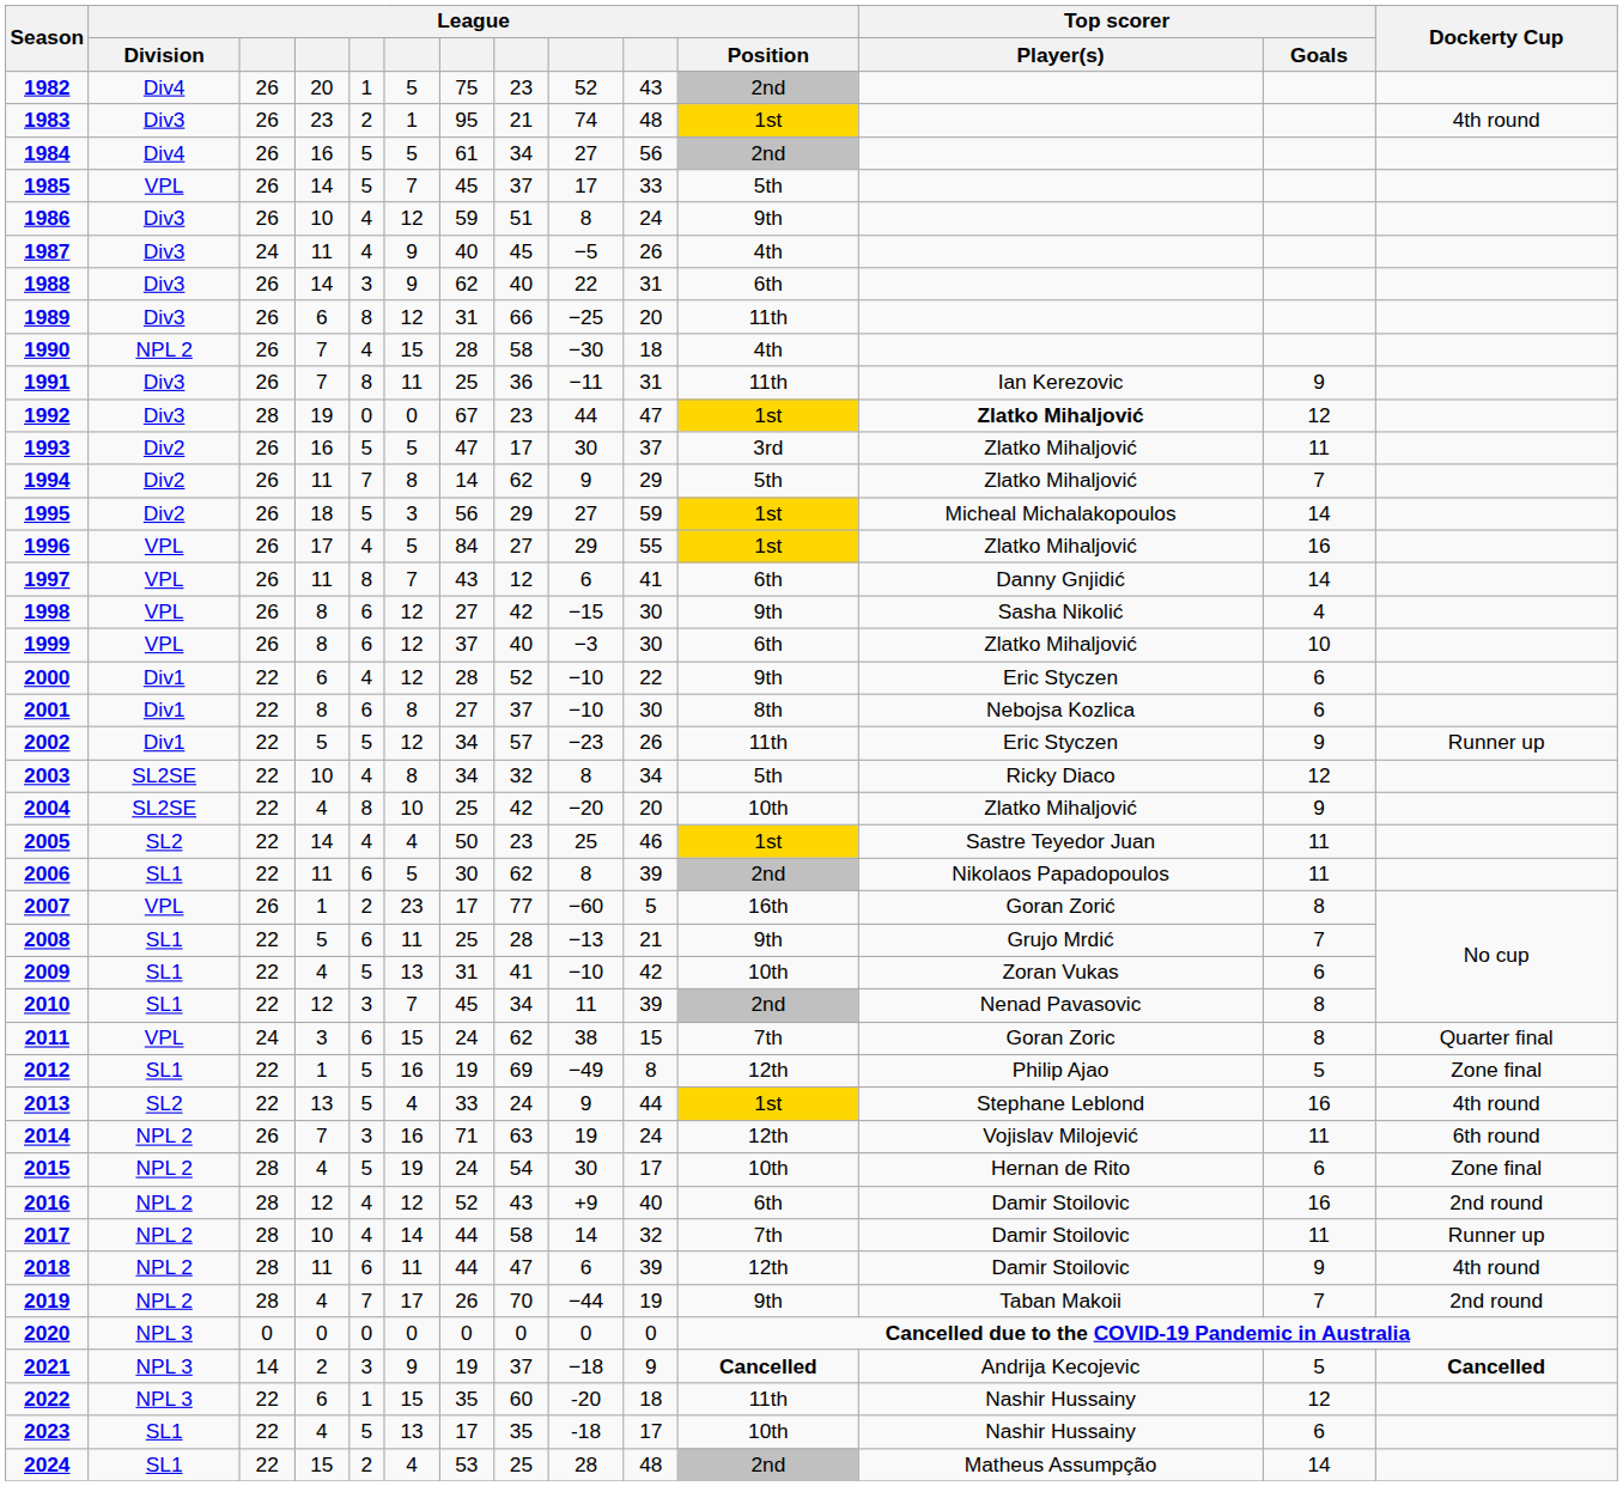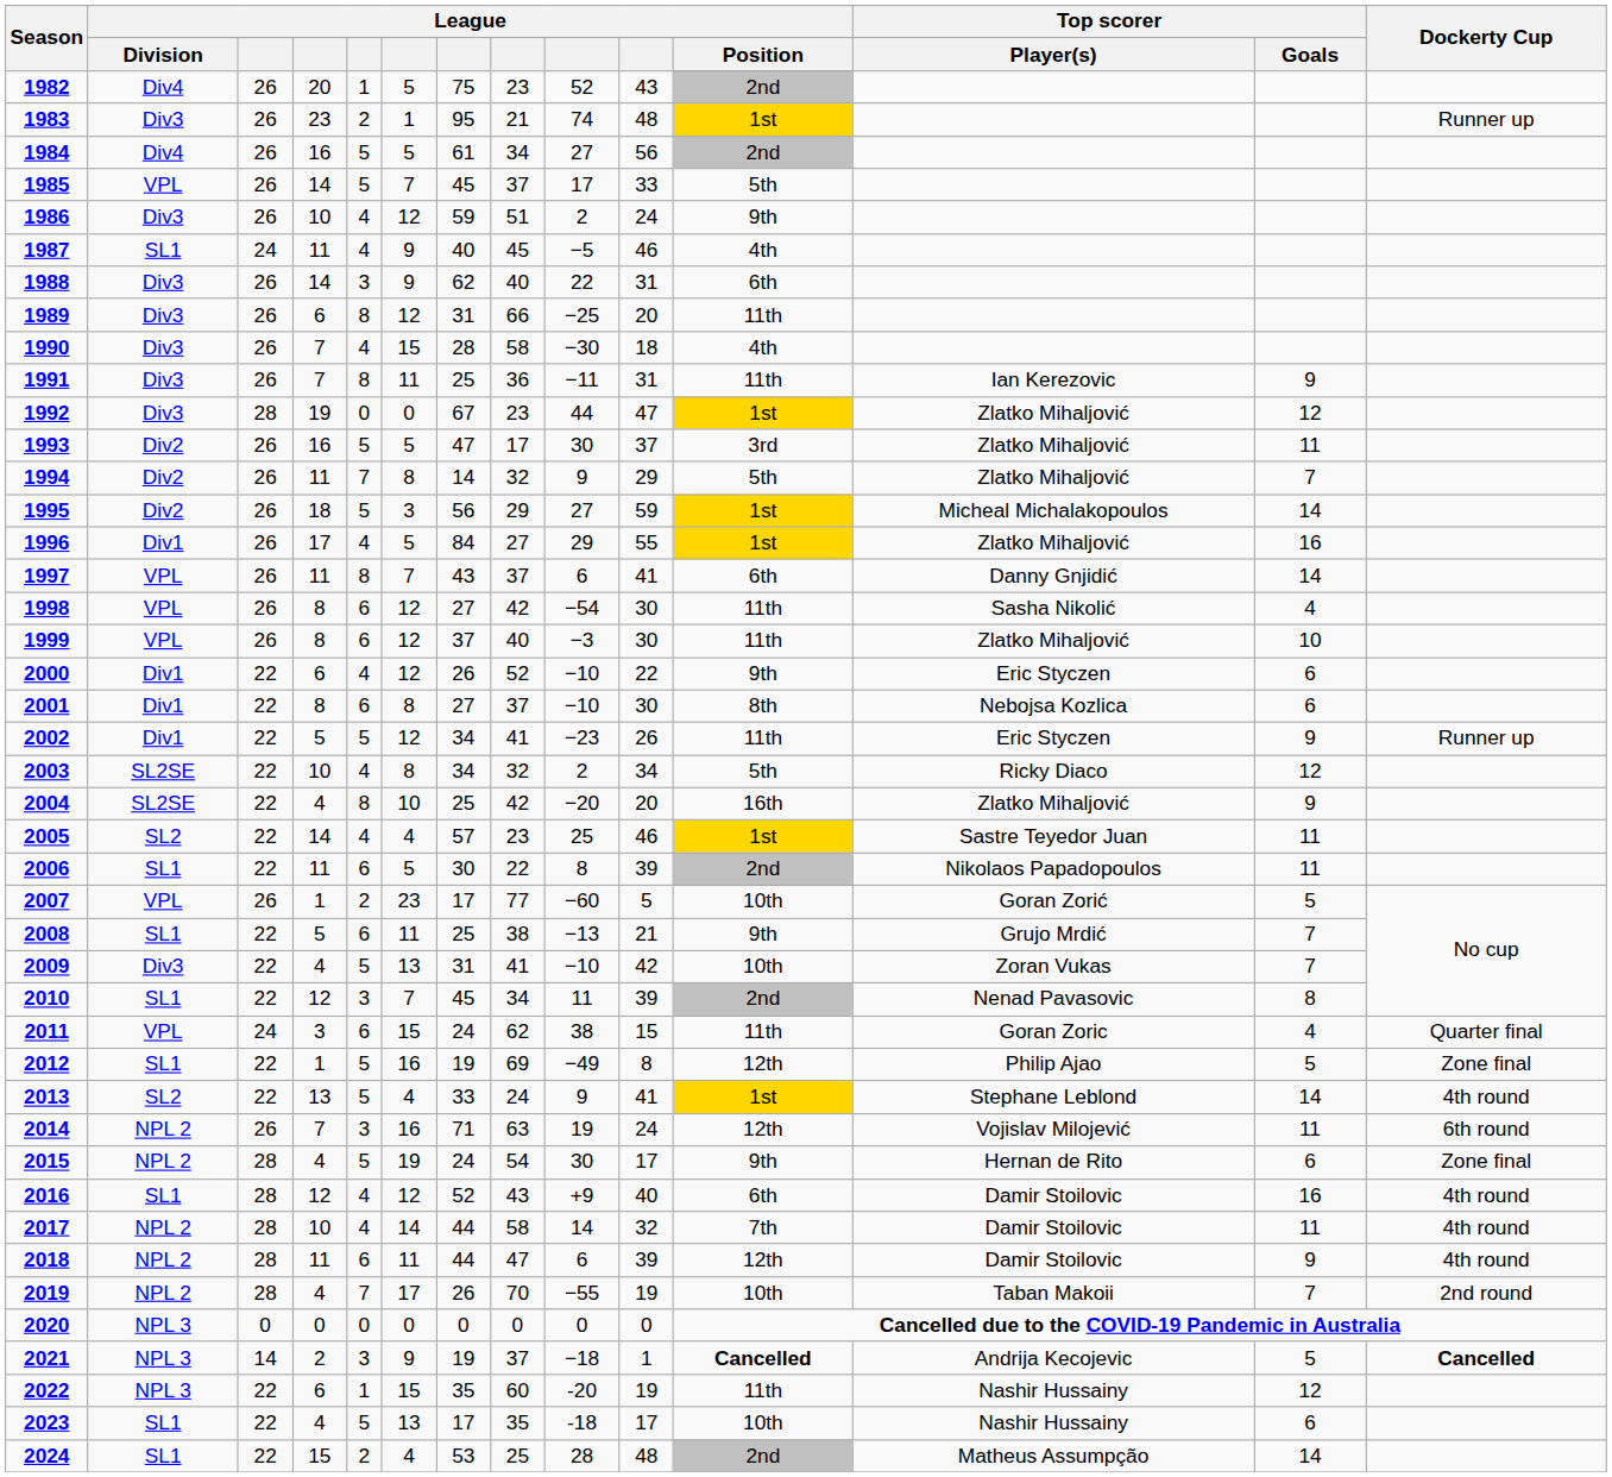 <table class="wikitable" style="text-align:center">
 <tr>
 <th rowspan=2 width=5%>Season</th>
 <th colspan="10">League</th>
 <th colspan=2>Top scorer</th>
 <th rowspan=2>Dockerty Cup</th>
 </tr>
 <tr>
 <th>Division</th>
 <th></th>
 <th></th>
 <th></th>
 <th></th>
 <th></th>
 <th></th>
 <th></th>
 <th></th>
 <th>Position</th>
 <th>Player(s)</th>
 <th>Goals</th>
 </tr>
 <tr>
 <td><strong><a href='#'>1982</a></strong></td>
 <td><a href='#'>Div4</a></td>
 <td>26</td>
 <td>20</td>
 <td>1</td>
 <td>5</td>
 <td>75</td>
 <td>23</td>
 <td>52</td>
 <td>43</td>
 <td bgcolor=silver>2nd</td>
 <td></td>
 <td></td>
 <td></td>
 </tr>
 <tr>
 <td><strong><a href='#'>1983</a></strong></td>
 <td><a href='#'>Div3</a></td>
 <td>26</td>
 <td>23</td>
 <td>2</td>
 <td>1</td>
 <td>95</td>
 <td>21</td>
 <td>74</td>
 <td>48</td>
 <td bgcolor=gold>1st</td>
 <td></td>
 <td></td>
-<td>4th round</td>
+<td>Runner up</td>
 </tr>
 <tr>
 <td><strong><a href='#'>1984</a></strong></td>
 <td><a href='#'>Div4</a></td>
 <td>26</td>
 <td>16</td>
 <td>5</td>
 <td>5</td>
 <td>61</td>
 <td>34</td>
 <td>27</td>
 <td>56</td>
 <td bgcolor=silver>2nd</td>
 <td></td>
 <td></td>
 <td></td>
 </tr>
 <tr>
 <td><strong><a href='#'>1985</a></strong></td>
 <td><a href='#'>VPL</a></td>
 <td>26</td>
 <td>14</td>
 <td>5</td>
 <td>7</td>
 <td>45</td>
 <td>37</td>
 <td>17</td>
 <td>33</td>
 <td>5th</td>
 <td></td>
 <td></td>
 <td></td>
 </tr>
 <tr>
 <td><strong><a href='#'>1986</a></strong></td>
 <td><a href='#'>Div3</a></td>
 <td>26</td>
 <td>10</td>
 <td>4</td>
 <td>12</td>
 <td>59</td>
 <td>51</td>
-<td>8</td>
+<td>2</td>
 <td>24</td>
 <td>9th</td>
 <td></td>
 <td></td>
 <td></td>
 </tr>
 <tr>
 <td><strong><a href='#'>1987</a></strong></td>
-<td><a href='#'>Div3</a></td>
+<td><a href='#'>SL1</a></td>
 <td>24</td>
 <td>11</td>
 <td>4</td>
 <td>9</td>
 <td>40</td>
 <td>45</td>
 <td>−5</td>
-<td>26</td>
+<td>46</td>
 <td>4th</td>
 <td></td>
 <td></td>
 <td></td>
 </tr>
 <tr>
 <td><strong><a href='#'>1988</a></strong></td>
 <td><a href='#'>Div3</a></td>
 <td>26</td>
 <td>14</td>
 <td>3</td>
 <td>9</td>
 <td>62</td>
 <td>40</td>
 <td>22</td>
 <td>31</td>
 <td>6th</td>
 <td></td>
 <td></td>
 <td></td>
 </tr>
 <tr>
 <td><strong><a href='#'>1989</a></strong></td>
 <td><a href='#'>Div3</a></td>
 <td>26</td>
 <td>6</td>
 <td>8</td>
 <td>12</td>
 <td>31</td>
 <td>66</td>
 <td>−25</td>
 <td>20</td>
 <td>11th</td>
 <td></td>
 <td></td>
 <td></td>
 </tr>
 <tr>
 <td><strong><a href='#'>1990</a></strong></td>
-<td><a href='#'>NPL 2</a></td>
+<td><a href='#'>Div3</a></td>
 <td>26</td>
 <td>7</td>
 <td>4</td>
 <td>15</td>
 <td>28</td>
 <td>58</td>
 <td>−30</td>
 <td>18</td>
 <td>4th</td>
 <td></td>
 <td></td>
 <td></td>
 </tr>
 <tr>
 <td><strong><a href='#'>1991</a></strong></td>
 <td><a href='#'>Div3</a></td>
 <td>26</td>
 <td>7</td>
 <td>8</td>
 <td>11</td>
 <td>25</td>
 <td>36</td>
 <td>−11</td>
 <td>31</td>
 <td>11th</td>
 <td>Ian Kerezovic</td>
 <td>9</td>
 <td></td>
 </tr>
 <tr>
 <td><strong><a href='#'>1992</a></strong></td>
 <td><a href='#'>Div3</a></td>
 <td>28</td>
 <td>19</td>
 <td>0</td>
 <td>0</td>
 <td>67</td>
 <td>23</td>
 <td>44</td>
 <td>47</td>
 <td bgcolor=gold>1st</td>
-<td><strong>Zlatko Mihaljović</strong></td>
+<td>Zlatko Mihaljović</td>
 <td>12</td>
 <td></td>
 </tr>
 <tr>
 <td><strong><a href='#'>1993</a></strong></td>
 <td><a href='#'>Div2</a></td>
 <td>26</td>
 <td>16</td>
 <td>5</td>
 <td>5</td>
 <td>47</td>
 <td>17</td>
 <td>30</td>
 <td>37</td>
 <td>3rd</td>
 <td>Zlatko Mihaljović</td>
 <td>11</td>
 <td></td>
 </tr>
 <tr>
 <td><strong><a href='#'>1994</a></strong></td>
 <td><a href='#'>Div2</a></td>
 <td>26</td>
 <td>11</td>
 <td>7</td>
 <td>8</td>
 <td>14</td>
-<td>62</td>
+<td>32</td>
 <td>9</td>
 <td>29</td>
 <td>5th</td>
 <td>Zlatko Mihaljović</td>
 <td>7</td>
 <td></td>
 </tr>
 <tr>
 <td><strong><a href='#'>1995</a></strong></td>
 <td><a href='#'>Div2</a></td>
 <td>26</td>
 <td>18</td>
 <td>5</td>
 <td>3</td>
 <td>56</td>
 <td>29</td>
 <td>27</td>
 <td>59</td>
 <td bgcolor=gold>1st</td>
 <td>Micheal Michalakopoulos</td>
 <td>14</td>
 <td></td>
 </tr>
 <tr>
 <td><strong><a href='#'>1996</a></strong></td>
-<td><a href='#'>VPL</a></td>
+<td><a href='#'>Div1</a></td>
 <td>26</td>
 <td>17</td>
 <td>4</td>
 <td>5</td>
 <td>84</td>
 <td>27</td>
 <td>29</td>
 <td>55</td>
 <td bgcolor=gold>1st</td>
 <td>Zlatko Mihaljović</td>
 <td>16</td>
 <td></td>
 </tr>
 <tr>
 <td><strong><a href='#'>1997</a></strong></td>
 <td><a href='#'>VPL</a></td>
 <td>26</td>
 <td>11</td>
 <td>8</td>
 <td>7</td>
 <td>43</td>
-<td>12</td>
+<td>37</td>
 <td>6</td>
 <td>41</td>
 <td>6th</td>
 <td>Danny Gnjidić</td>
 <td>14</td>
 <td></td>
 </tr>
 <tr>
 <td><strong><a href='#'>1998</a></strong></td>
 <td><a href='#'>VPL</a></td>
 <td>26</td>
 <td>8</td>
 <td>6</td>
 <td>12</td>
 <td>27</td>
 <td>42</td>
-<td>−15</td>
+<td>−54</td>
 <td>30</td>
-<td>9th</td>
+<td>11th</td>
 <td>Sasha Nikolić</td>
 <td>4</td>
 <td></td>
 </tr>
 <tr>
 <td><strong><a href='#'>1999</a></strong></td>
 <td><a href='#'>VPL</a></td>
 <td>26</td>
 <td>8</td>
 <td>6</td>
 <td>12</td>
 <td>37</td>
 <td>40</td>
 <td>−3</td>
 <td>30</td>
-<td>6th</td>
+<td>11th</td>
 <td>Zlatko Mihaljović</td>
 <td>10</td>
 <td></td>
 </tr>
 <tr>
 <td><strong><a href='#'>2000</a></strong></td>
 <td><a href='#'>Div1</a></td>
 <td>22</td>
 <td>6</td>
 <td>4</td>
 <td>12</td>
-<td>28</td>
+<td>26</td>
 <td>52</td>
 <td>−10</td>
 <td>22</td>
 <td>9th</td>
 <td>Eric Styczen</td>
 <td>6</td>
 <td></td>
 </tr>
 <tr>
 <td><strong><a href='#'>2001</a></strong></td>
 <td><a href='#'>Div1</a></td>
 <td>22</td>
 <td>8</td>
 <td>6</td>
 <td>8</td>
 <td>27</td>
 <td>37</td>
 <td>−10</td>
 <td>30</td>
 <td>8th</td>
 <td>Nebojsa Kozlica</td>
 <td>6</td>
 <td></td>
 </tr>
 <tr>
 <td><strong><a href='#'>2002</a></strong></td>
 <td><a href='#'>Div1</a></td>
 <td>22</td>
 <td>5</td>
 <td>5</td>
 <td>12</td>
 <td>34</td>
-<td>57</td>
+<td>41</td>
 <td>−23</td>
 <td>26</td>
 <td>11th</td>
 <td>Eric Styczen</td>
 <td>9</td>
 <td>Runner up</td>
 </tr>
 <tr>
 <td><strong><a href='#'>2003</a></strong></td>
 <td><a href='#'>SL2SE</a></td>
 <td>22</td>
 <td>10</td>
 <td>4</td>
 <td>8</td>
 <td>34</td>
 <td>32</td>
-<td>8</td>
+<td>2</td>
 <td>34</td>
 <td>5th</td>
 <td>Ricky Diaco</td>
 <td>12</td>
 <td></td>
 </tr>
 <tr>
 <td><strong><a href='#'>2004</a></strong></td>
 <td><a href='#'>SL2SE</a></td>
 <td>22</td>
 <td>4</td>
 <td>8</td>
 <td>10</td>
 <td>25</td>
 <td>42</td>
 <td>−20</td>
 <td>20</td>
-<td>10th</td>
+<td>16th</td>
 <td>Zlatko Mihaljović</td>
 <td>9</td>
 <td></td>
 </tr>
 <tr>
 <td><strong><a href='#'>2005</a></strong></td>
 <td><a href='#'>SL2</a></td>
 <td>22</td>
 <td>14</td>
 <td>4</td>
 <td>4</td>
-<td>50</td>
+<td>57</td>
 <td>23</td>
 <td>25</td>
 <td>46</td>
 <td bgcolor=gold>1st</td>
 <td>Sastre Teyedor Juan</td>
 <td>11</td>
 <td></td>
 </tr>
 <tr>
 <td><strong><a href='#'>2006</a></strong></td>
 <td><a href='#'>SL1</a></td>
 <td>22</td>
 <td>11</td>
 <td>6</td>
 <td>5</td>
 <td>30</td>
-<td>62</td>
+<td>22</td>
 <td>8</td>
 <td>39</td>
 <td bgcolor=silver>2nd</td>
 <td>Nikolaos Papadopoulos</td>
 <td>11</td>
 <td></td>
 </tr>
 <tr>
 <td><strong><a href='#'>2007</a></strong></td>
 <td><a href='#'>VPL</a></td>
 <td>26</td>
 <td>1</td>
 <td>2</td>
 <td>23</td>
 <td>17</td>
 <td>77</td>
 <td>−60</td>
 <td>5</td>
-<td>16th</td>
+<td>10th</td>
 <td>Goran Zorić</td>
-<td>8</td>
+<td>5</td>
 <td rowspan=4>No cup</td>
 </tr>
 <tr>
 <td><strong><a href='#'>2008</a></strong></td>
 <td><a href='#'>SL1</a></td>
 <td>22</td>
 <td>5</td>
 <td>6</td>
 <td>11</td>
 <td>25</td>
-<td>28</td>
+<td>38</td>
 <td>−13</td>
 <td>21</td>
 <td>9th</td>
 <td>Grujo Mrdić</td>
 <td>7</td>
 </tr>
 <tr>
 <td><strong><a href='#'>2009</a></strong></td>
-<td><a href='#'>SL1</a></td>
+<td><a href='#'>Div3</a></td>
 <td>22</td>
 <td>4</td>
 <td>5</td>
 <td>13</td>
 <td>31</td>
 <td>41</td>
 <td>−10</td>
 <td>42</td>
 <td>10th</td>
 <td>Zoran Vukas</td>
-<td>6</td>
+<td>7</td>
 </tr>
 <tr>
 <td><strong><a href='#'>2010</a></strong></td>
 <td><a href='#'>SL1</a></td>
 <td>22</td>
 <td>12</td>
 <td>3</td>
 <td>7</td>
 <td>45</td>
 <td>34</td>
 <td>11</td>
 <td>39</td>
 <td bgcolor=silver>2nd</td>
 <td>Nenad Pavasovic</td>
 <td>8</td>
 </tr>
 <tr>
 <td><strong><a href='#'>2011</a></strong></td>
 <td><a href='#'>VPL</a></td>
 <td>24</td>
 <td>3</td>
 <td>6</td>
 <td>15</td>
 <td>24</td>
 <td>62</td>
 <td>38</td>
 <td>15</td>
-<td>7th</td>
+<td>11th</td>
 <td>Goran Zoric</td>
-<td>8</td>
+<td>4</td>
 <td>Quarter final</td>
 </tr>
 <tr>
 <td><strong><a href='#'>2012</a></strong></td>
 <td><a href='#'>SL1</a></td>
 <td>22</td>
 <td>1</td>
 <td>5</td>
 <td>16</td>
 <td>19</td>
 <td>69</td>
 <td>−49</td>
 <td>8</td>
 <td>12th</td>
 <td>Philip Ajao</td>
 <td>5</td>
 <td>Zone final</td>
 </tr>
 <tr>
 <td><strong><a href='#'>2013</a></strong></td>
 <td><a href='#'>SL2</a></td>
 <td>22</td>
 <td>13</td>
 <td>5</td>
 <td>4</td>
 <td>33</td>
 <td>24</td>
 <td>9</td>
-<td>44</td>
+<td>41</td>
 <td bgcolor=gold>1st</td>
 <td>Stephane Leblond</td>
-<td>16</td>
+<td>14</td>
 <td>4th round</td>
 </tr>
 <tr>
 <td><strong><a href='#'>2014</a></strong></td>
 <td><a href='#'>NPL 2</a></td>
 <td>26</td>
 <td>7</td>
 <td>3</td>
 <td>16</td>
 <td>71</td>
 <td>63</td>
 <td>19</td>
 <td>24</td>
 <td>12th</td>
 <td>Vojislav Milojević</td>
 <td>11</td>
 <td>6th round</td>
 </tr>
 <tr>
 <td><strong><a href='#'>2015</a></strong></td>
 <td><a href='#'>NPL 2</a></td>
 <td>28</td>
 <td>4</td>
 <td>5</td>
 <td>19</td>
 <td>24</td>
 <td>54</td>
 <td>30</td>
 <td>17</td>
-<td>10th</td>
+<td>9th</td>
 <td>Hernan de Rito</td>
 <td>6</td>
 <td>Zone final</td>
 </tr>
 <tr>
 <td><strong><a href='#'>2016</a></strong></td>
-<td><a href='#'>NPL 2</a></td>
+<td><a href='#'>SL1</a></td>
 <td>28</td>
 <td>12</td>
 <td>4</td>
 <td>12</td>
 <td>52</td>
 <td>43</td>
 <td>+9</td>
 <td>40</td>
 <td>6th</td>
 <td>Damir Stoilovic</td>
 <td>16</td>
-<td>2nd round</td>
+<td>4th round</td>
 </tr>
 <tr>
 <td><strong><a href='#'>2017</a></strong></td>
 <td><a href='#'>NPL 2</a></td>
 <td>28</td>
 <td>10</td>
 <td>4</td>
 <td>14</td>
 <td>44</td>
 <td>58</td>
 <td>14</td>
 <td>32</td>
 <td>7th</td>
 <td>Damir Stoilovic</td>
 <td>11</td>
-<td>Runner up</td>
+<td>4th round</td>
 </tr>
 <tr>
 <td><strong><a href='#'>2018</a></strong></td>
 <td><a href='#'>NPL 2</a></td>
 <td>28</td>
 <td>11</td>
 <td>6</td>
 <td>11</td>
 <td>44</td>
 <td>47</td>
 <td>6</td>
 <td>39</td>
 <td>12th</td>
 <td>Damir Stoilovic</td>
 <td>9</td>
 <td>4th round</td>
 </tr>
 <tr>
 <td><strong><a href='#'>2019</a></strong></td>
 <td><a href='#'>NPL 2</a></td>
 <td>28</td>
 <td>4</td>
 <td>7</td>
 <td>17</td>
 <td>26</td>
 <td>70</td>
-<td>−44</td>
+<td>−55</td>
 <td>19</td>
-<td>9th</td>
+<td>10th</td>
 <td>Taban Makoii</td>
 <td>7</td>
 <td>2nd round</td>
 </tr>
 <tr>
 <td><a href='#'><strong>2020</strong></a></td>
 <td><a href='#'>NPL 3</a></td>
 <td>0</td>
 <td>0</td>
 <td>0</td>
 <td>0</td>
 <td>0</td>
 <td>0</td>
 <td>0</td>
 <td>0</td>
 <td colspan=4><strong>Cancelled due to the <a href='#'>COVID-19 Pandemic in Australia</a></strong></td>
 </tr>
 <tr>
 <td><a href='#'><strong>2021</strong></a></td>
 <td><a href='#'>NPL 3</a></td>
 <td>14</td>
 <td>2</td>
 <td>3</td>
 <td>9</td>
 <td>19</td>
 <td>37</td>
 <td>−18</td>
-<td>9</td>
+<td>1</td>
 <td><strong>Cancelled</strong></td>
 <td>Andrija Kecojevic</td>
 <td>5</td>
 <td><strong>Cancelled</strong></td>
 </tr>
 <tr>
 <td><a href='#'><strong>2022</strong></a></td>
 <td><a href='#'>NPL 3</a></td>
 <td>22</td>
 <td>6</td>
 <td>1</td>
 <td>15</td>
 <td>35</td>
 <td>60</td>
 <td>-20</td>
-<td>18</td>
+<td>19</td>
 <td>11th</td>
 <td>Nashir Hussainy</td>
 <td>12</td>
 <td></td>
 </tr>
 <tr>
 <td><a href='#'><strong>2023</strong></a></td>
 <td><a href='#'>SL1</a></td>
 <td>22</td>
 <td>4</td>
 <td>5</td>
 <td>13</td>
 <td>17</td>
 <td>35</td>
 <td>-18</td>
 <td>17</td>
 <td>10th</td>
 <td>Nashir Hussainy</td>
 <td>6</td>
 <td></td>
 </tr>
 <tr>
 <td><strong><a href='#'>2024</a></strong></td>
 <td><a href='#'>SL1</a></td>
 <td>22</td>
 <td>15</td>
 <td>2</td>
 <td>4</td>
 <td>53</td>
 <td>25</td>
 <td>28</td>
 <td>48</td>
 <td bgcolor=silver>2nd</td>
 <td>Matheus Assumpção</td>
 <td>14</td>
 <td></td>
 </tr>
 </table>
